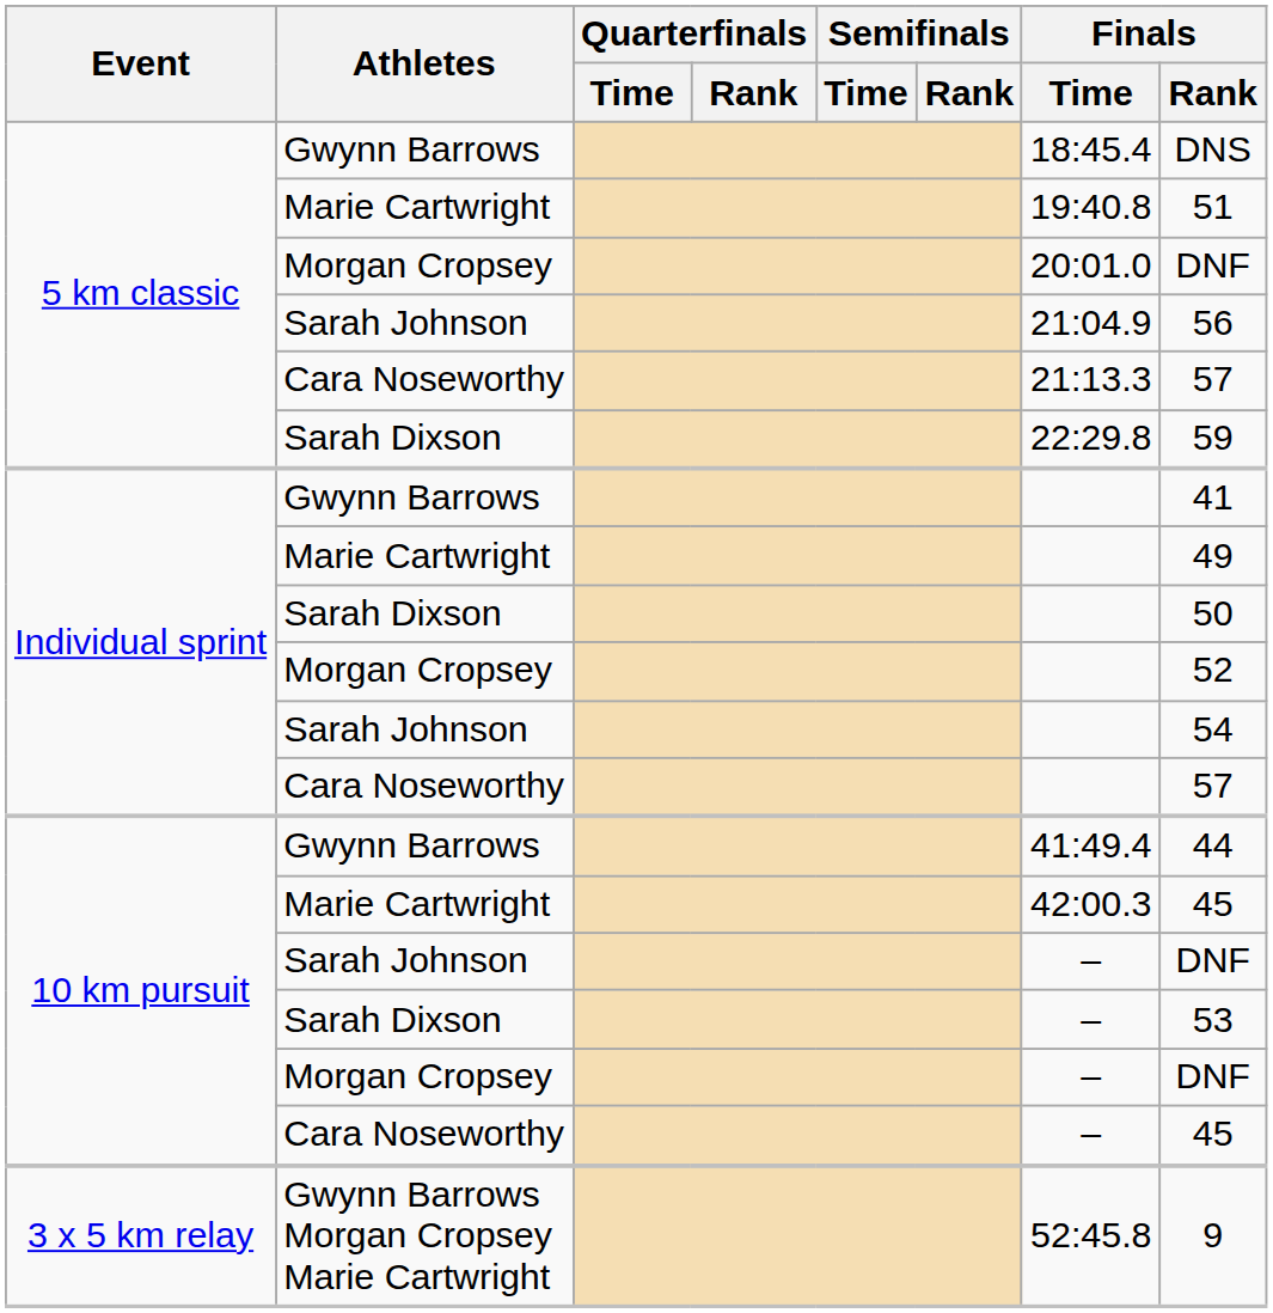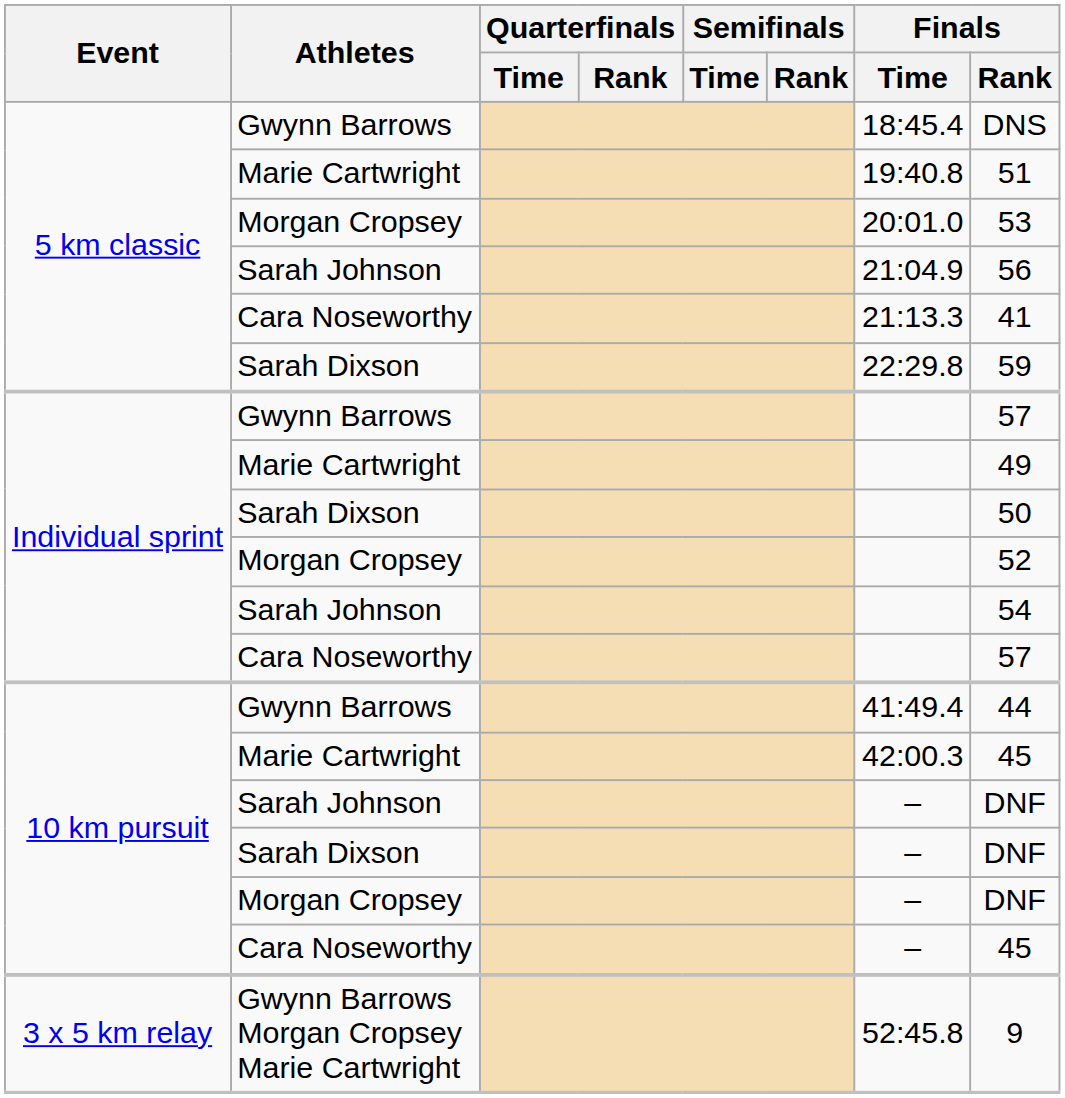 <table class="wikitable" border="1">
 <tr>
 <th rowspan=2>Event</th>
 <th rowspan=2>Athletes</th>
 <th colspan=2>Quarterfinals</th>
 <th colspan=2>Semifinals</th>
 <th colspan=2>Finals</th>
 </tr>
 <tr>
 <th>Time</th>
 <th>Rank</th>
 <th>Time</th>
 <th>Rank</th>
 <th>Time</th>
 <th>Rank</th>
 </tr>
 <tr align=center>
 <td rowspan=6><a href='#'>5 km classic</a></td>
 <td align=left>Gwynn Barrows</td>
 <td colspan=4 bgcolor=wheat></td>
 <td>18:45.4</td>
 <td>DNS</td>
 </tr>
 <tr align=center>
 <td align=left>Marie Cartwright</td>
 <td colspan=4 bgcolor=wheat></td>
 <td>19:40.8</td>
 <td>51</td>
 </tr>
 <tr align=center>
 <td align=left>Morgan Cropsey</td>
 <td colspan=4 bgcolor=wheat></td>
 <td>20:01.0</td>
-<td>DNF</td>
+<td>53</td>
 </tr>
 <tr align=center>
 <td align=left>Sarah Johnson</td>
 <td colspan=4 bgcolor=wheat></td>
 <td>21:04.9</td>
 <td>56</td>
 </tr>
 <tr align=center>
 <td align=left>Cara Noseworthy</td>
 <td colspan=4 bgcolor=wheat></td>
 <td>21:13.3</td>
-<td>57</td>
+<td>41</td>
 </tr>
 <tr align=center style="border-bottom:2px solid silver;">
 <td align=left>Sarah Dixson</td>
 <td colspan=4 bgcolor=wheat></td>
 <td>22:29.8</td>
 <td>59</td>
 </tr>
 <tr align=center>
 <td rowspan=6><a href='#'>Individual sprint</a></td>
 <td align=left>Gwynn Barrows</td>
 <td colspan=4 bgcolor=wheat></td>
 <td></td>
-<td>41</td>
+<td>57</td>
 </tr>
 <tr align=center>
 <td align=left>Marie Cartwright</td>
 <td colspan=4 bgcolor=wheat></td>
 <td></td>
 <td>49</td>
 </tr>
 <tr align=center>
 <td align=left>Sarah Dixson</td>
 <td colspan=4 bgcolor=wheat></td>
 <td></td>
 <td>50</td>
 </tr>
 <tr align=center>
 <td align=left>Morgan Cropsey</td>
 <td colspan=4 bgcolor=wheat></td>
 <td></td>
 <td>52</td>
 </tr>
 <tr align=center>
 <td align=left>Sarah Johnson</td>
 <td colspan=4 bgcolor=wheat></td>
 <td></td>
 <td>54</td>
 </tr>
 <tr align=center style="border-bottom:2px solid silver;">
 <td align=left>Cara Noseworthy</td>
 <td colspan=4 bgcolor=wheat></td>
 <td></td>
 <td>57</td>
 </tr>
 <tr align=center>
 <td rowspan=6><a href='#'>10 km pursuit</a></td>
 <td align=left>Gwynn Barrows</td>
 <td colspan=4 bgcolor=wheat></td>
 <td>41:49.4</td>
 <td>44</td>
 </tr>
 <tr align=center>
 <td align=left>Marie Cartwright</td>
 <td colspan=4 bgcolor=wheat></td>
 <td>42:00.3</td>
 <td>45</td>
 </tr>
 <tr align=center>
 <td align=left>Sarah Johnson</td>
 <td colspan=4 bgcolor=wheat></td>
 <td>–</td>
 <td>DNF</td>
 </tr>
 <tr align=center>
 <td align=left>Sarah Dixson</td>
 <td colspan=4 bgcolor=wheat></td>
 <td>–</td>
-<td>53</td>
+<td>DNF</td>
 </tr>
 <tr align=center>
 <td align=left>Morgan Cropsey</td>
 <td colspan=4 bgcolor=wheat></td>
 <td>–</td>
 <td>DNF</td>
 </tr>
 <tr align=center style="border-bottom:2px solid silver;">
 <td align=left>Cara Noseworthy</td>
 <td colspan=4 bgcolor=wheat></td>
 <td>–</td>
 <td>45</td>
 </tr>
 <tr align=center style="border-bottom:2px solid silver;">
 <td rowspan=6><a href='#'>3 x 5 km relay</a></td>
 <td align=left>Gwynn Barrows <br> Morgan Cropsey <br> Marie Cartwright</td>
 <td colspan=4 bgcolor=wheat></td>
 <td>52:45.8</td>
 <td>9</td>
 </tr>
 </table>
